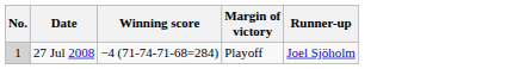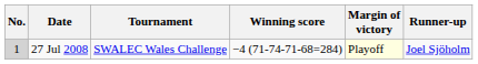 <table class="wikitable" style="font-size:95%;">
 <tr>
 <th>No.</th>
 <th>Date</th>
+<th>Tournament</th>
 <th>Winning score</th>
 <th>Margin of<br>victory</th>
 <th>Runner-up</th>
 </tr>
 <tr>
 <td align=center style="background: lightgrey;">1</td>
 <td align=right>27 Jul <a href='#'>2008</a></td>
+<td><a href='#'>SWALEC Wales Challenge</a></td>
 <td>−4 (71-74-71-68=284)</td>
-<td>Playoff</td>
+<td style="background: lightyellow;">Playoff</td>
 <td> <a href='#'>Joel Sjöholm</a></td>
 </tr>
 </table>
